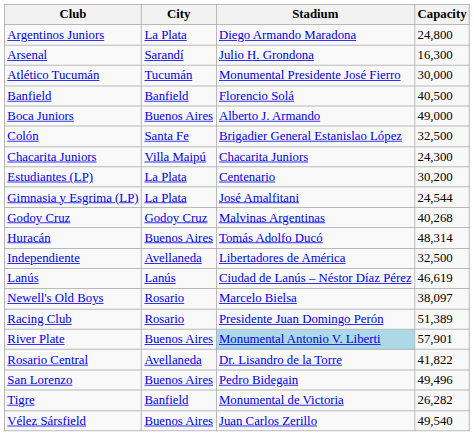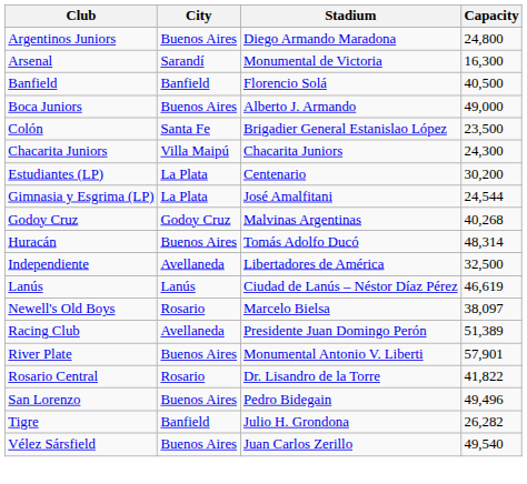 <table class="wikitable sortable">
 <tr>
 <th>Club</th>
 <th>City</th>
 <th>Stadium</th>
 <th>Capacity</th>
 </tr>
 <tr>
 <td><a href='#'>Argentinos Juniors</a></td>
-<td><a href='#'>La Plata</a></td>
+<td><a href='#'>Buenos Aires</a></td>
 <td><a href='#'>Diego Armando Maradona</a></td>
 <td>24,800</td>
 </tr>
 <tr>
 <td><a href='#'>Arsenal</a></td>
 <td><a href='#'>Sarandí</a></td>
-<td><a href='#'>Julio H. Grondona</a></td>
+<td><a href='#'>Monumental de Victoria</a></td>
 <td>16,300</td>
-</tr>
-<tr>
-<td><a href='#'>Atlético Tucumán</a></td>
-<td><a href='#'>Tucumán</a></td>
-<td><a href='#'>Monumental Presidente José Fierro</a></td>
-<td>30,000</td>
 </tr>
 <tr>
 <td><a href='#'>Banfield</a></td>
 <td><a href='#'>Banfield</a></td>
 <td><a href='#'>Florencio Solá</a></td>
 <td>40,500</td>
 </tr>
 <tr>
 <td><a href='#'>Boca Juniors</a></td>
 <td><a href='#'>Buenos Aires</a></td>
 <td><a href='#'>Alberto J. Armando</a></td>
 <td>49,000</td>
 </tr>
 <tr>
 <td><a href='#'>Colón</a></td>
 <td><a href='#'>Santa Fe</a></td>
 <td><a href='#'>Brigadier General Estanislao López</a></td>
-<td>32,500</td>
+<td>23,500</td>
 </tr>
 <tr>
 <td><a href='#'>Chacarita Juniors</a></td>
 <td><a href='#'>Villa Maipú</a></td>
 <td><a href='#'>Chacarita Juniors</a> </td>
 <td>24,300</td>
 </tr>
 <tr>
 <td><a href='#'>Estudiantes (LP)</a></td>
 <td><a href='#'>La Plata</a></td>
 <td><a href='#'>Centenario</a> </td>
 <td>30,200</td>
 </tr>
 <tr>
 <td><a href='#'>Gimnasia y Esgrima (LP)</a></td>
 <td><a href='#'>La Plata</a></td>
 <td><a href='#'>José Amalfitani</a></td>
 <td>24,544</td>
 </tr>
 <tr>
 <td><a href='#'>Godoy Cruz</a></td>
 <td><a href='#'>Godoy Cruz</a></td>
 <td><a href='#'>Malvinas Argentinas</a></td>
 <td>40,268</td>
 </tr>
 <tr>
 <td><a href='#'>Huracán</a></td>
 <td><a href='#'>Buenos Aires</a></td>
 <td><a href='#'>Tomás Adolfo Ducó</a></td>
 <td>48,314</td>
 </tr>
 <tr>
 <td><a href='#'>Independiente</a></td>
 <td><a href='#'>Avellaneda</a></td>
 <td><a href='#'>Libertadores de América</a></td>
 <td>32,500</td>
 </tr>
 <tr>
 <td><a href='#'>Lanús</a></td>
 <td><a href='#'>Lanús</a></td>
 <td><a href='#'>Ciudad de Lanús – Néstor Díaz Pérez</a></td>
 <td>46,619</td>
 </tr>
 <tr>
 <td><a href='#'>Newell's Old Boys</a></td>
 <td><a href='#'>Rosario</a></td>
 <td><a href='#'>Marcelo Bielsa</a></td>
 <td>38,097</td>
 </tr>
 <tr>
 <td><a href='#'>Racing Club</a></td>
-<td><a href='#'>Rosario</a></td>
+<td><a href='#'>Avellaneda</a></td>
 <td><a href='#'>Presidente Juan Domingo Perón</a></td>
 <td>51,389</td>
 </tr>
 <tr>
 <td><a href='#'>River Plate</a></td>
 <td><a href='#'>Buenos Aires</a></td>
-<td style="background: lightblue;"><a href='#'>Monumental Antonio V. Liberti</a></td>
+<td><a href='#'>Monumental Antonio V. Liberti</a></td>
 <td>57,901</td>
 </tr>
 <tr>
 <td><a href='#'>Rosario Central</a></td>
-<td><a href='#'>Avellaneda</a></td>
+<td><a href='#'>Rosario</a></td>
 <td><a href='#'>Dr. Lisandro de la Torre</a></td>
 <td>41,822</td>
 </tr>
 <tr>
 <td><a href='#'>San Lorenzo</a></td>
 <td><a href='#'>Buenos Aires</a></td>
 <td><a href='#'>Pedro Bidegain</a></td>
 <td>49,496</td>
 </tr>
 <tr>
 <td><a href='#'>Tigre</a></td>
 <td><a href='#'>Banfield</a></td>
-<td><a href='#'>Monumental de Victoria</a></td>
+<td><a href='#'>Julio H. Grondona</a></td>
 <td>26,282</td>
 </tr>
 <tr>
 <td><a href='#'>Vélez Sársfield</a></td>
 <td><a href='#'>Buenos Aires</a></td>
 <td><a href='#'>Juan Carlos Zerillo</a></td>
 <td>49,540</td>
 </tr>
 </table>
